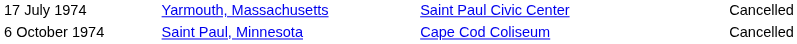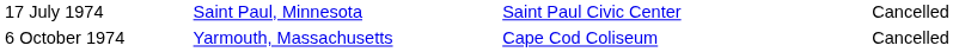 <table cellpadding="2" style="border: 0px solid darkgray; font-size:90%">
 <tr>
 <th width="150"></th>
 <th width="250"></th>
 <th width="300"></th>
 <th width="500"></th>
 </tr>
 <tr border="0">
 </tr>
 <tr>
 <td>17 July 1974</td>
-<td><a href='#'>Yarmouth, Massachusetts</a></td>
+<td><a href='#'>Saint Paul, Minnesota</a></td>
 <td><a href='#'>Saint Paul Civic Center</a></td>
 <td>Cancelled</td>
 </tr>
 <tr>
 <td>6 October 1974</td>
-<td><a href='#'>Saint Paul, Minnesota</a></td>
+<td><a href='#'>Yarmouth, Massachusetts</a></td>
 <td><a href='#'>Cape Cod Coliseum</a></td>
 <td>Cancelled</td>
 </tr>
 </table>
